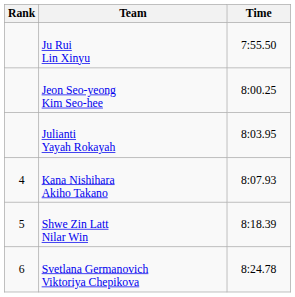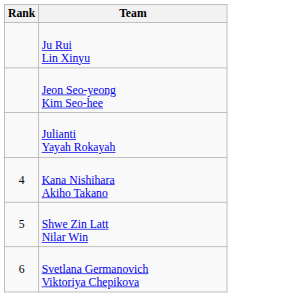 <table class=wikitable style="text-align:center">
 <tr>
 <th width=40>Rank</th>
 <th width=250>Team</th>
-<th width=80>Time</th>
 </tr>
 <tr>
 <td></td>
 <td align=left><br><a href='#'>Ju Rui</a><br><a href='#'>Lin Xinyu</a></td>
-<td>7:55.50</td>
 </tr>
 <tr>
 <td></td>
 <td align=left><br><a href='#'>Jeon Seo-yeong</a><br><a href='#'>Kim Seo-hee</a></td>
-<td>8:00.25</td>
 </tr>
 <tr>
 <td></td>
 <td align=left><br><a href='#'>Julianti</a><br><a href='#'>Yayah Rokayah</a></td>
-<td>8:03.95</td>
 </tr>
 <tr>
 <td>4</td>
 <td align=left><br><a href='#'>Kana Nishihara</a><br><a href='#'>Akiho Takano</a></td>
-<td>8:07.93</td>
 </tr>
 <tr>
 <td>5</td>
 <td align=left><br><a href='#'>Shwe Zin Latt</a><br><a href='#'>Nilar Win</a></td>
-<td>8:18.39</td>
 </tr>
 <tr>
 <td>6</td>
 <td align=left><br><a href='#'>Svetlana Germanovich</a><br><a href='#'>Viktoriya Chepikova</a></td>
-<td>8:24.78</td>
 </tr>
 </table>
